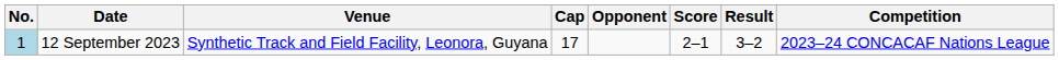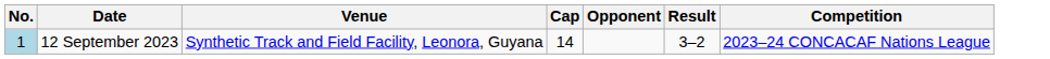 <table class="wikitable sortable">
 <tr>
 <th scope=col>No.</th>
 <th scope=col>Date</th>
 <th scope=col>Venue</th>
 <th scope=col>Cap</th>
 <th scope=col>Opponent</th>
-<th scope=col>Score</th>
 <th scope=col>Result</th>
 <th scope=col>Competition</th>
 </tr>
 <tr>
 <td style="background: lightblue; text-align: center;">1</td>
 <td>12 September 2023</td>
 <td><a href='#'>Synthetic Track and Field Facility</a>, <a href='#'>Leonora</a>, Guyana</td>
-<td style="text-align: center;">17</td>
+<td style="text-align: center;">14</td>
 <td></td>
-<td style="text-align: center;">2–1</td>
 <td style="text-align: center;">3–2</td>
 <td><a href='#'>2023–24 CONCACAF Nations League</a></td>
 </tr>
 </table>
